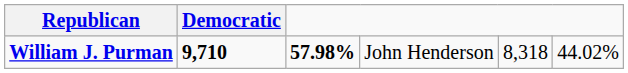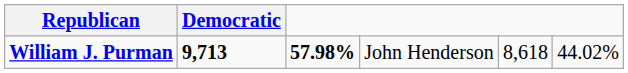 <table class=wikitable>
 <tr>
 <th><a href='#'>Republican</a></th>
 <th><a href='#'>Democratic</a></th>
 </tr>
 <tr>
 <td><strong><a href='#'>William J. Purman</a></strong></td>
-<td><strong>9,710</strong></td>
+<td><strong>9,713</strong></td>
 <td><strong>57.98%</strong></td>
 <td>John Henderson</td>
-<td>8,318</td>
+<td>8,618</td>
 <td>44.02%</td>
 </tr>
 </table>
